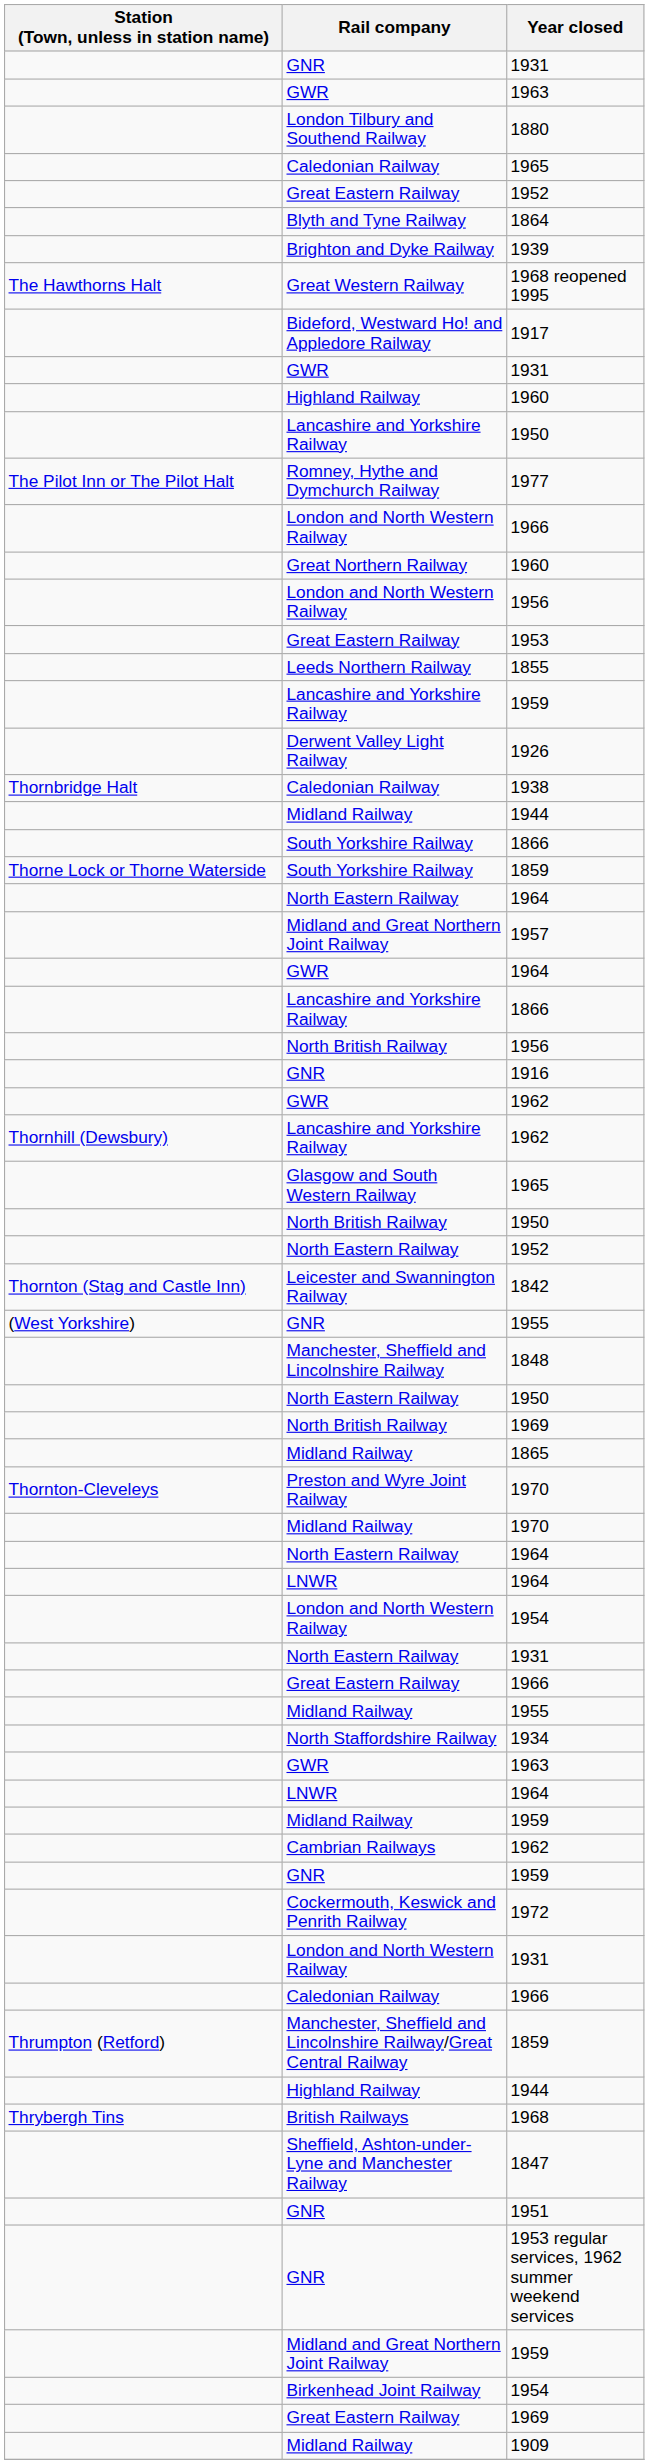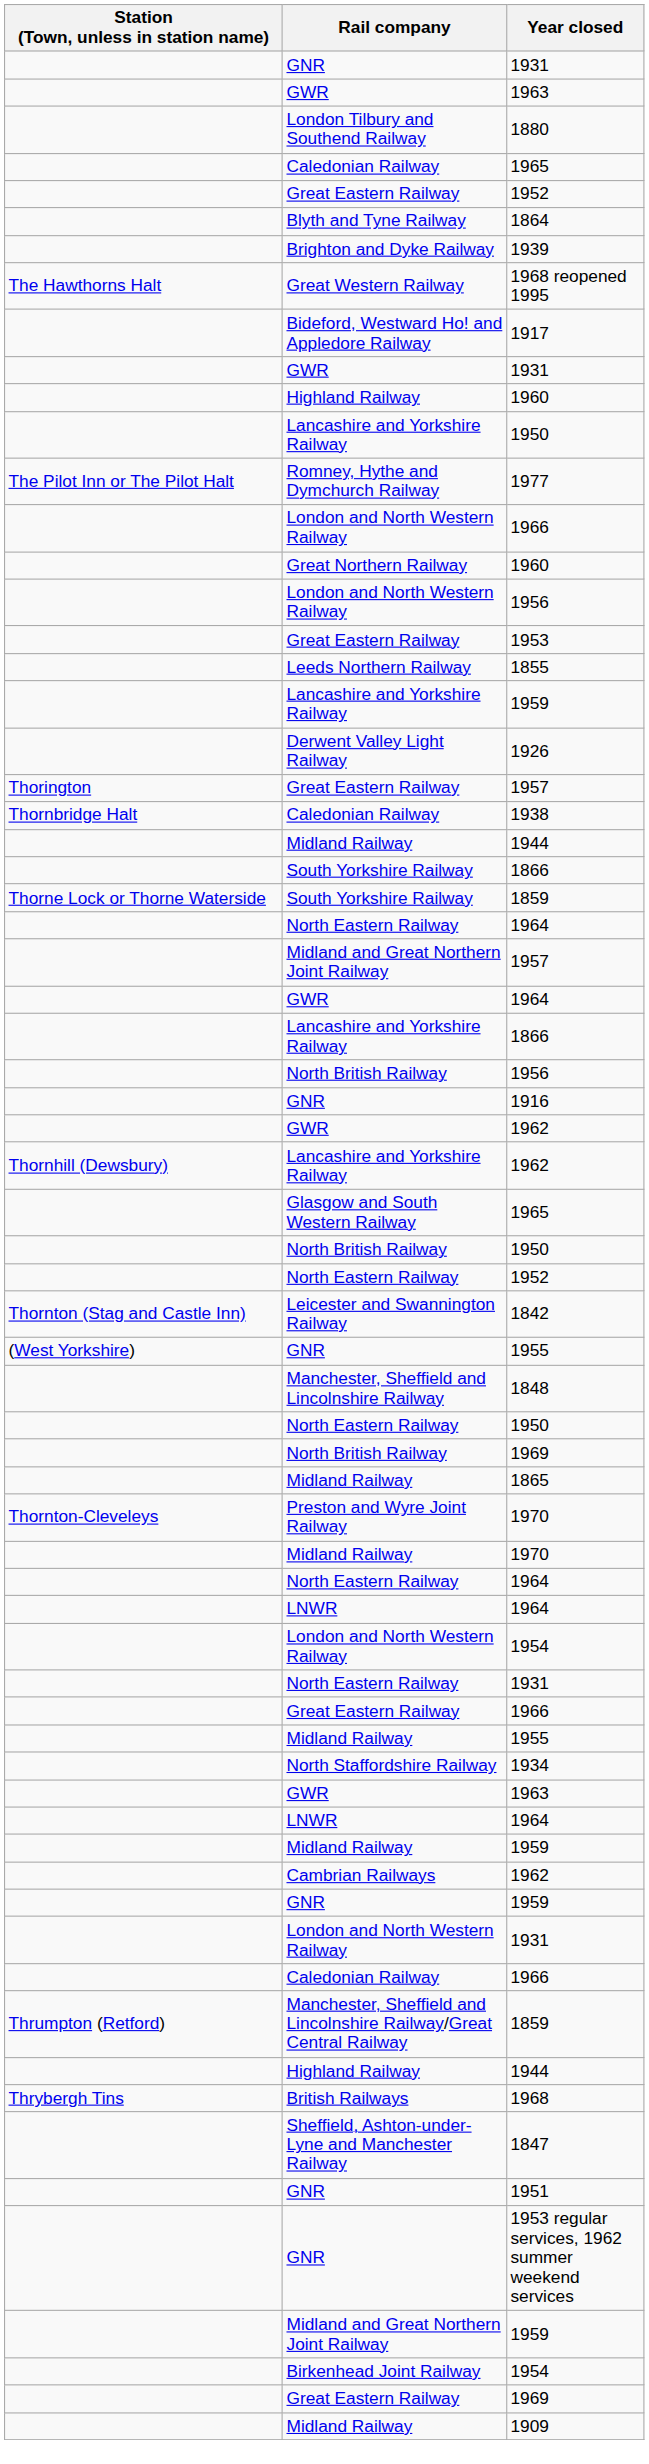 <table class="wikitable sortable">
 <tr>
 <th style="width:250px">Station<br>(Town, unless in station name)</th>
 <th style="width:200px">Rail company</th>
 <th style="width:120px">Year closed</th>
 </tr>
 <tr>
 <td></td>
 <td><a href='#'>GNR</a></td>
 <td>1931</td>
 </tr>
 <tr>
 <td></td>
 <td><a href='#'>GWR</a></td>
 <td>1963</td>
 </tr>
 <tr>
 <td></td>
 <td><a href='#'>London Tilbury and Southend Railway</a></td>
 <td>1880</td>
 </tr>
 <tr>
 <td></td>
 <td><a href='#'>Caledonian Railway</a></td>
 <td>1965</td>
 </tr>
 <tr>
 <td></td>
 <td><a href='#'>Great Eastern Railway</a></td>
 <td>1952</td>
 </tr>
 <tr>
 <td></td>
 <td><a href='#'>Blyth and Tyne Railway</a></td>
 <td>1864</td>
 </tr>
 <tr>
 <td></td>
 <td><a href='#'>Brighton and Dyke Railway</a></td>
 <td>1939</td>
 </tr>
 <tr>
 <td><a href='#'>The Hawthorns Halt</a></td>
 <td><a href='#'>Great Western Railway</a></td>
 <td>1968 reopened 1995</td>
 </tr>
 <tr>
 <td></td>
 <td><a href='#'>Bideford, Westward Ho! and Appledore Railway</a></td>
 <td>1917</td>
 </tr>
 <tr>
 <td></td>
 <td><a href='#'>GWR</a></td>
 <td>1931</td>
 </tr>
 <tr>
 <td></td>
 <td><a href='#'>Highland Railway</a></td>
 <td>1960</td>
 </tr>
 <tr>
 <td></td>
 <td><a href='#'>Lancashire and Yorkshire Railway</a></td>
 <td>1950</td>
 </tr>
 <tr>
 <td><a href='#'>The Pilot Inn or The Pilot Halt</a></td>
 <td><a href='#'>Romney, Hythe and Dymchurch Railway</a></td>
 <td>1977</td>
 </tr>
 <tr>
 <td></td>
 <td><a href='#'>London and North Western Railway</a></td>
 <td>1966</td>
 </tr>
 <tr>
 <td></td>
 <td><a href='#'>Great Northern Railway</a></td>
 <td>1960</td>
 </tr>
 <tr>
 <td></td>
 <td><a href='#'>London and North Western Railway</a></td>
 <td>1956</td>
 </tr>
 <tr>
 <td></td>
 <td><a href='#'>Great Eastern Railway</a></td>
 <td>1953</td>
 </tr>
 <tr>
 <td></td>
 <td><a href='#'>Leeds Northern Railway</a></td>
 <td>1855</td>
 </tr>
 <tr>
 <td></td>
 <td><a href='#'>Lancashire and Yorkshire Railway</a></td>
 <td>1959</td>
 </tr>
 <tr>
 <td></td>
 <td><a href='#'>Derwent Valley Light Railway</a></td>
 <td>1926</td>
+</tr>
+<tr>
+<td><a href='#'>Thorington</a></td>
+<td><a href='#'>Great Eastern Railway</a></td>
+<td>1957</td>
 </tr>
 <tr>
 <td><a href='#'>Thornbridge Halt</a></td>
 <td><a href='#'>Caledonian Railway</a></td>
 <td>1938</td>
 </tr>
 <tr>
 <td></td>
 <td><a href='#'>Midland Railway</a></td>
 <td>1944</td>
 </tr>
 <tr>
 <td></td>
 <td><a href='#'>South Yorkshire Railway</a></td>
 <td>1866</td>
 </tr>
 <tr>
 <td><a href='#'>Thorne Lock or Thorne Waterside</a></td>
 <td><a href='#'>South Yorkshire Railway</a></td>
 <td>1859</td>
 </tr>
 <tr>
 <td></td>
 <td><a href='#'>North Eastern Railway</a></td>
 <td>1964</td>
 </tr>
 <tr>
 <td></td>
 <td><a href='#'>Midland and Great Northern Joint Railway</a></td>
 <td>1957</td>
 </tr>
 <tr>
 <td></td>
 <td><a href='#'>GWR</a></td>
 <td>1964</td>
 </tr>
 <tr>
 <td></td>
 <td><a href='#'>Lancashire and Yorkshire Railway</a></td>
 <td>1866</td>
 </tr>
 <tr>
 <td></td>
 <td><a href='#'>North British Railway</a></td>
 <td>1956</td>
 </tr>
 <tr>
 <td></td>
 <td><a href='#'>GNR</a></td>
 <td>1916</td>
 </tr>
 <tr>
 <td></td>
 <td><a href='#'>GWR</a></td>
 <td>1962</td>
 </tr>
 <tr>
 <td><a href='#'>Thornhill (Dewsbury)</a></td>
 <td><a href='#'>Lancashire and Yorkshire Railway</a></td>
 <td>1962</td>
 </tr>
 <tr>
 <td></td>
 <td><a href='#'>Glasgow and South Western Railway</a></td>
 <td>1965</td>
 </tr>
 <tr>
 <td></td>
 <td><a href='#'>North British Railway</a></td>
 <td>1950</td>
 </tr>
 <tr>
 <td></td>
 <td><a href='#'>North Eastern Railway</a></td>
 <td>1952</td>
 </tr>
 <tr>
 <td><a href='#'>Thornton (Stag and Castle Inn)</a></td>
 <td><a href='#'>Leicester and Swannington Railway</a></td>
 <td>1842</td>
 </tr>
 <tr>
 <td> (<a href='#'>West Yorkshire</a>)</td>
 <td><a href='#'>GNR</a></td>
 <td>1955</td>
 </tr>
 <tr>
 <td></td>
 <td><a href='#'>Manchester, Sheffield and Lincolnshire Railway</a></td>
 <td>1848</td>
 </tr>
 <tr>
 <td></td>
 <td><a href='#'>North Eastern Railway</a></td>
 <td>1950</td>
 </tr>
 <tr>
 <td></td>
 <td><a href='#'>North British Railway</a></td>
 <td>1969</td>
 </tr>
 <tr>
 <td></td>
 <td><a href='#'>Midland Railway</a></td>
 <td>1865</td>
 </tr>
 <tr>
 <td><a href='#'>Thornton-Cleveleys</a></td>
 <td><a href='#'>Preston and Wyre Joint Railway</a></td>
 <td>1970</td>
 </tr>
 <tr>
 <td></td>
 <td><a href='#'>Midland Railway</a></td>
 <td>1970</td>
 </tr>
 <tr>
 <td></td>
 <td><a href='#'>North Eastern Railway</a></td>
 <td>1964</td>
 </tr>
 <tr>
 <td></td>
 <td><a href='#'>LNWR</a></td>
 <td>1964</td>
 </tr>
 <tr>
 <td></td>
 <td><a href='#'>London and North Western Railway</a></td>
 <td>1954</td>
 </tr>
 <tr>
 <td></td>
 <td><a href='#'>North Eastern Railway</a></td>
 <td>1931</td>
 </tr>
 <tr>
 <td></td>
 <td><a href='#'>Great Eastern Railway</a></td>
 <td>1966</td>
 </tr>
 <tr>
 <td></td>
 <td><a href='#'>Midland Railway</a></td>
 <td>1955</td>
 </tr>
 <tr>
 <td></td>
 <td><a href='#'>North Staffordshire Railway</a></td>
 <td>1934</td>
 </tr>
 <tr>
 <td></td>
 <td><a href='#'>GWR</a></td>
 <td>1963</td>
 </tr>
 <tr>
 <td></td>
 <td><a href='#'>LNWR</a></td>
 <td>1964</td>
 </tr>
 <tr>
 <td></td>
 <td><a href='#'>Midland Railway</a></td>
 <td>1959</td>
 </tr>
 <tr>
 <td></td>
 <td><a href='#'>Cambrian Railways</a></td>
 <td>1962</td>
 </tr>
 <tr>
 <td></td>
 <td><a href='#'>GNR</a></td>
 <td>1959</td>
 </tr>
 <tr>
 <td></td>
-<td><a href='#'>Cockermouth, Keswick and Penrith Railway</a></td>
-<td>1972</td>
-</tr>
-<tr>
-<td></td>
 <td><a href='#'>London and North Western Railway</a></td>
 <td>1931</td>
 </tr>
 <tr>
 <td></td>
 <td><a href='#'>Caledonian Railway</a></td>
 <td>1966</td>
 </tr>
 <tr>
 <td><a href='#'>Thrumpton</a> (<a href='#'>Retford</a>)</td>
 <td><a href='#'>Manchester, Sheffield and Lincolnshire Railway</a>/<a href='#'>Great Central Railway</a></td>
 <td>1859</td>
 </tr>
 <tr>
 <td></td>
 <td><a href='#'>Highland Railway</a></td>
 <td>1944</td>
 </tr>
 <tr>
 <td><a href='#'>Thrybergh Tins</a></td>
 <td><a href='#'>British Railways</a></td>
 <td>1968</td>
 </tr>
 <tr>
 <td></td>
 <td><a href='#'>Sheffield, Ashton-under-Lyne and Manchester Railway</a></td>
 <td>1847</td>
 </tr>
 <tr>
 <td></td>
 <td><a href='#'>GNR</a></td>
 <td>1951</td>
 </tr>
 <tr>
 <td></td>
 <td><a href='#'>GNR</a></td>
 <td>1953 regular services, 1962 summer weekend services</td>
 </tr>
 <tr>
 <td></td>
 <td><a href='#'>Midland and Great Northern Joint Railway</a></td>
 <td>1959</td>
 </tr>
 <tr>
 <td></td>
 <td><a href='#'>Birkenhead Joint Railway</a></td>
 <td>1954</td>
 </tr>
 <tr>
 <td></td>
 <td><a href='#'>Great Eastern Railway</a></td>
 <td>1969</td>
 </tr>
 <tr>
 <td></td>
 <td><a href='#'>Midland Railway</a></td>
 <td>1909</td>
 </tr>
 <tr>
 </tr>
 </table>
